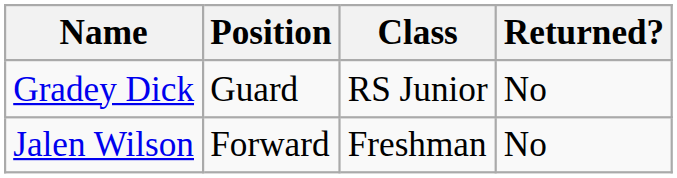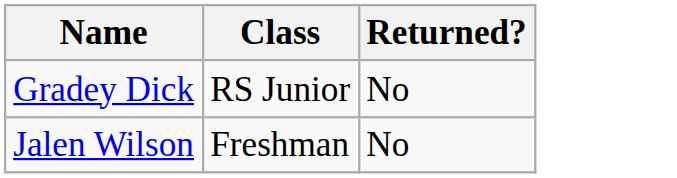 <table class="wikitable">
 <tr>
 <th>Name</th>
-<th>Position</th>
 <th>Class</th>
 <th>Returned?</th>
 </tr>
 <tr>
 <td><a href='#'>Gradey Dick</a></td>
-<td>Guard</td>
 <td>RS Junior</td>
 <td>No</td>
 </tr>
 <tr>
 <td><a href='#'>Jalen Wilson</a></td>
-<td>Forward</td>
 <td>Freshman</td>
 <td>No</td>
 </tr>
 </table>
